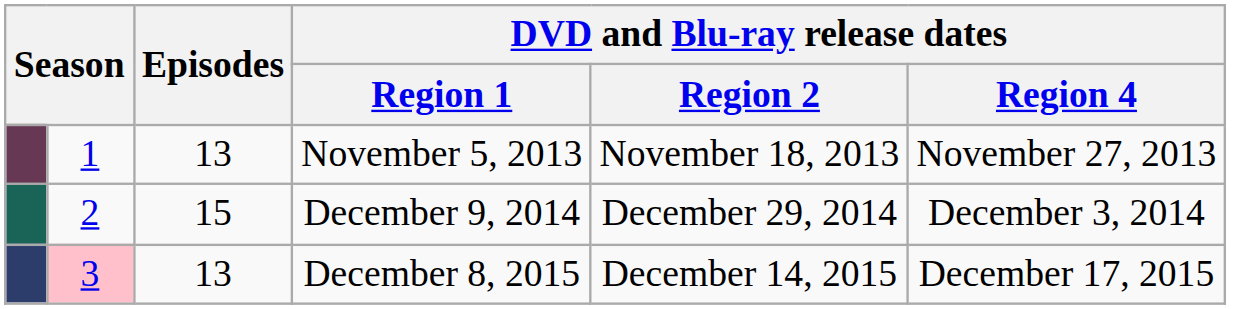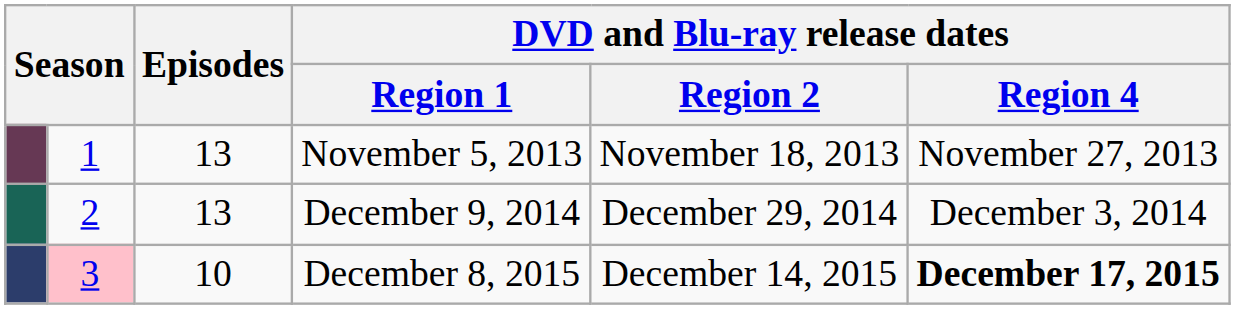 <table class="wikitable plainrowheaders" style="text-align: center;">
 <tr class="wikitable" style="text-align: center;">
 <th colspan="2" rowspan="2">Season</th>
 <th rowspan="2">Episodes</th>
 <th colspan="3"><a href='#'>DVD</a> and <a href='#'>Blu-ray</a> release dates</th>
 </tr>
 <tr>
 <th><a href='#'>Region 1</a></th>
 <th><a href='#'>Region 2</a></th>
 <th><a href='#'>Region 4</a></th>
 </tr>
 <tr>
 <td style="background:#663854;"></td>
 <td><a href='#'>1</a></td>
 <td>13</td>
 <td>November 5, 2013</td>
 <td>November 18, 2013</td>
 <td>November 27, 2013</td>
 </tr>
 <tr>
 <td style="background:#196456;"></td>
 <td><a href='#'>2</a></td>
-<td>15</td>
+<td>13</td>
 <td>December 9, 2014</td>
 <td>December 29, 2014</td>
 <td style="padding: 0 8px;">December 3, 2014</td>
 </tr>
 <tr>
 <td style="background:#2C3D6B;"></td>
 <td style="background: pink;"><a href='#'>3</a></td>
-<td>13</td>
+<td>10</td>
 <td>December 8, 2015</td>
 <td>December 14, 2015</td>
-<td>December 17, 2015</td>
+<td><strong>December 17, 2015</strong></td>
 </tr>
 </table>
